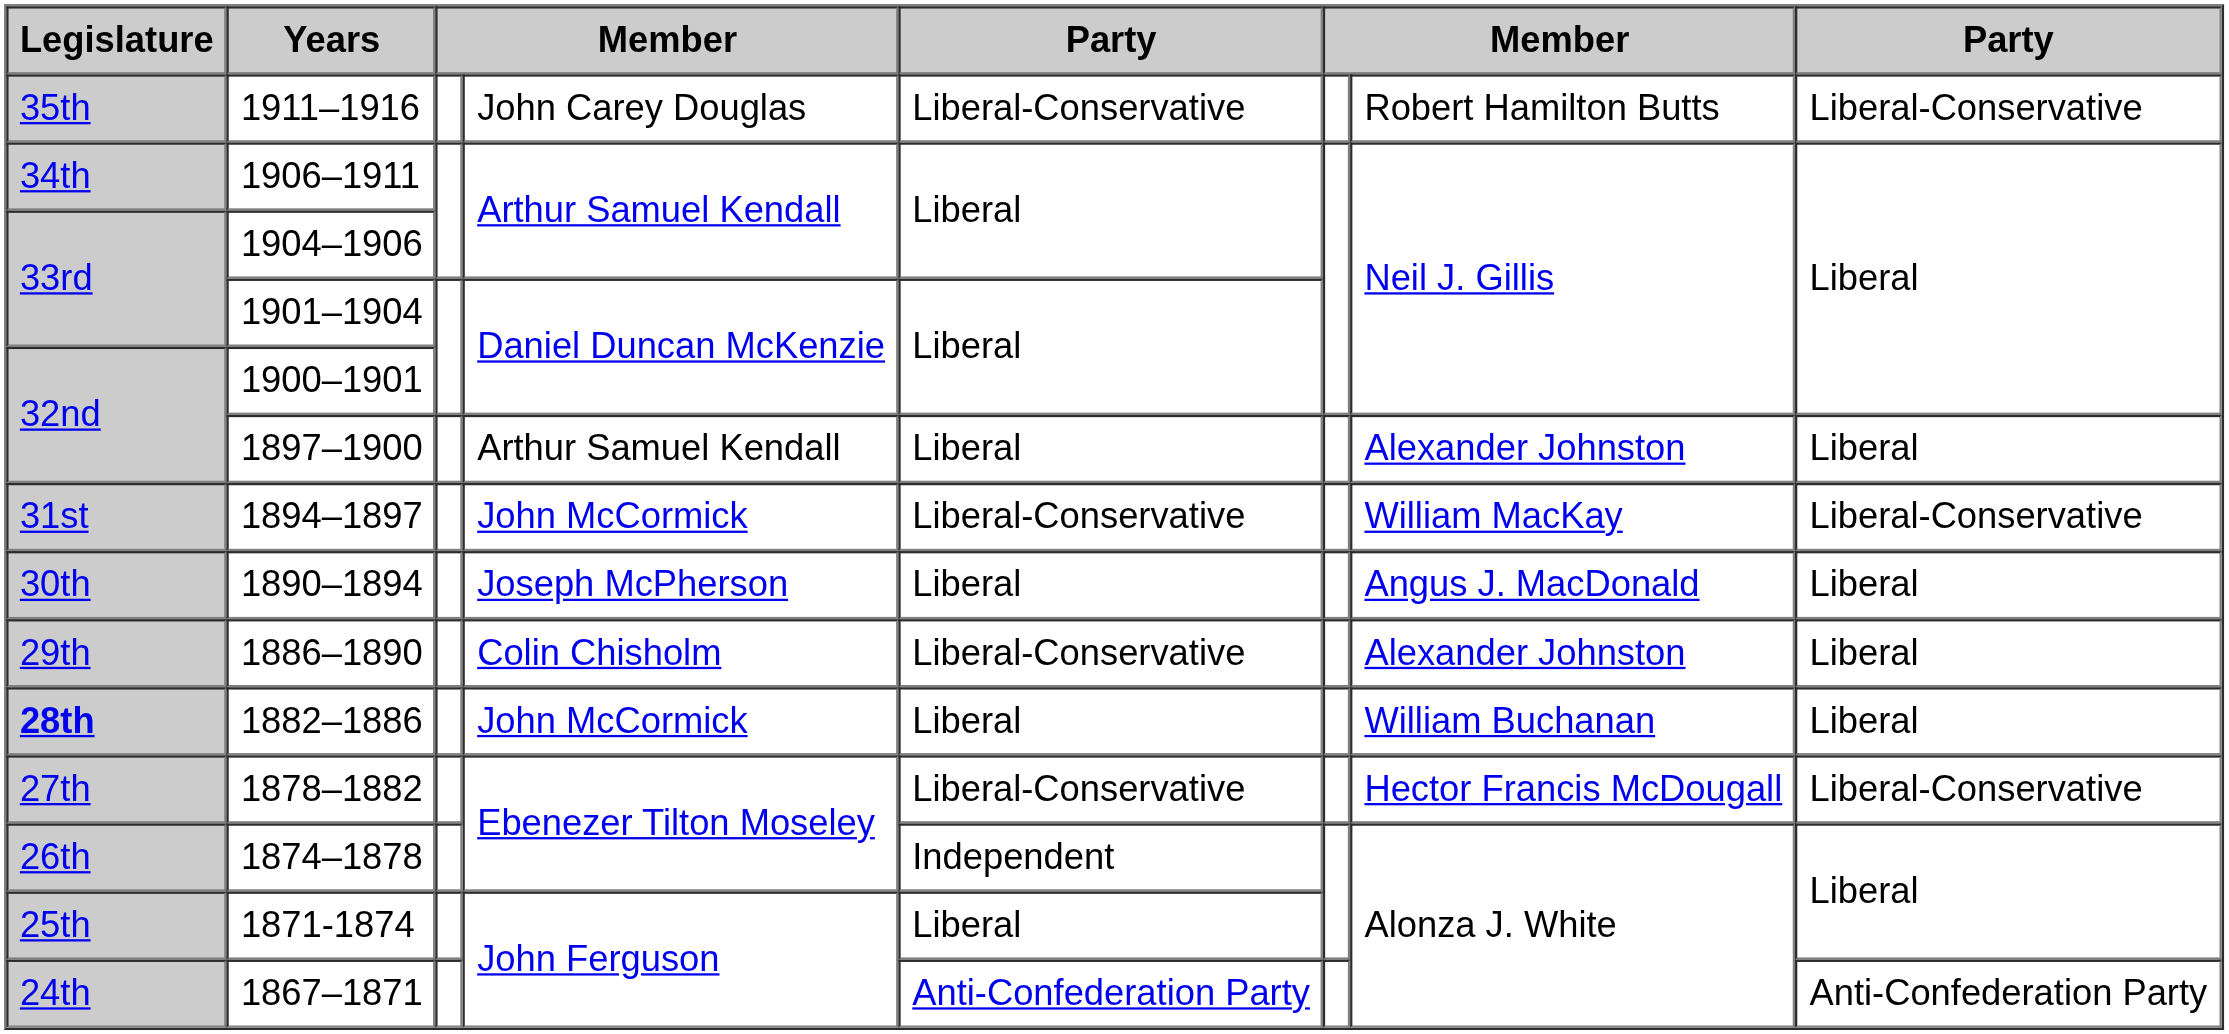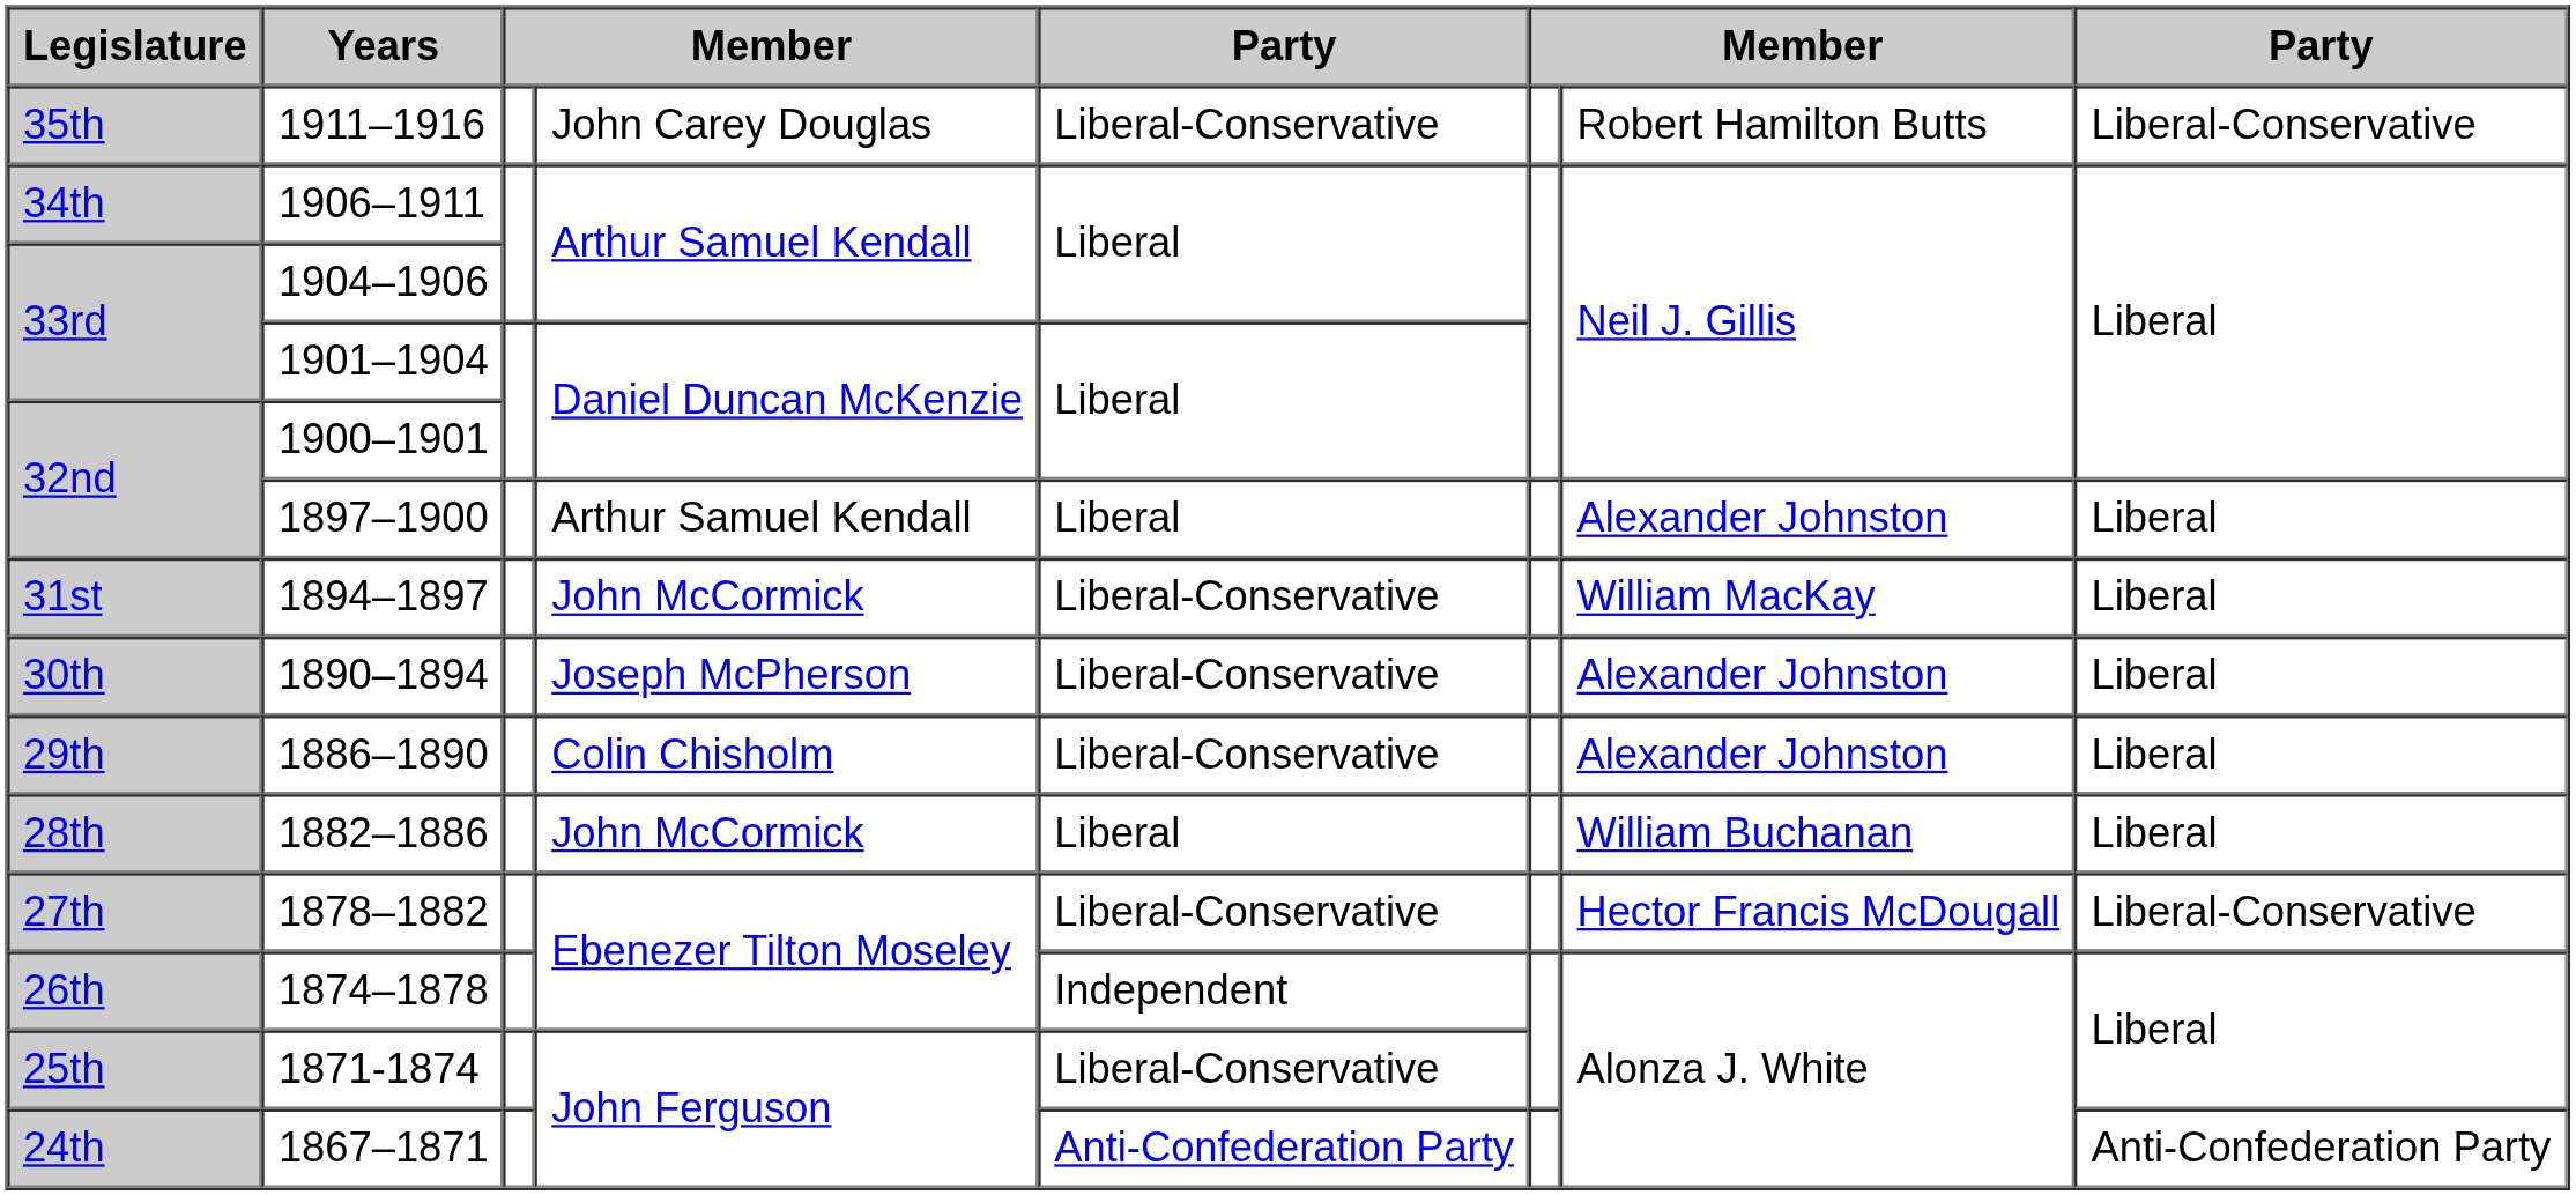 <table border=1 cellpadding=5 cellspacing=0>
 <tr bgcolor="CCCCCC">
 <th>Legislature</th>
 <th>Years</th>
 <th colspan="2">Member</th>
 <th>Party</th>
 <th colspan="2">Member</th>
 <th>Party</th>
 </tr>
 <tr>
 <td rowspan="1" bgcolor="CCCCCC"><a href='#'>35th</a></td>
 <td>1911–1916</td>
 <td rowspan="1" ></td>
 <td>John Carey Douglas</td>
 <td>Liberal-Conservative</td>
 <td rowspan="1" ></td>
 <td>Robert Hamilton Butts</td>
 <td>Liberal-Conservative</td>
 </tr>
 <tr>
 <td rowspan="1" bgcolor="CCCCCC"><a href='#'>34th</a></td>
 <td>1906–1911</td>
 <td rowspan="2" ></td>
 <td rowspan="2"><a href='#'>Arthur Samuel Kendall</a></td>
 <td rowspan="2">Liberal</td>
 <td rowspan="4" ></td>
 <td rowspan="4"><a href='#'>Neil J. Gillis</a></td>
 <td rowspan="4">Liberal</td>
 </tr>
 <tr>
 <td rowspan="2" bgcolor="CCCCCC"><a href='#'>33rd</a></td>
 <td>1904–1906</td>
 </tr>
 <tr>
 <td>1901–1904</td>
 <td rowspan="2" ></td>
 <td rowspan="2"><a href='#'>Daniel Duncan McKenzie</a></td>
 <td rowspan="2">Liberal</td>
 </tr>
 <tr>
 <td rowspan="2" bgcolor="CCCCCC"><a href='#'>32nd</a></td>
 <td>1900–1901</td>
 </tr>
 <tr>
 <td>1897–1900</td>
 <td rowspan="1" ></td>
 <td>Arthur Samuel Kendall</td>
 <td>Liberal</td>
 <td rowspan="1" ></td>
 <td><a href='#'>Alexander Johnston</a></td>
 <td>Liberal</td>
 </tr>
 <tr>
 <td rowspan="1" bgcolor="CCCCCC"><a href='#'>31st</a></td>
 <td>1894–1897</td>
 <td rowspan="1" ></td>
 <td><a href='#'>John McCormick</a></td>
 <td>Liberal-Conservative</td>
 <td rowspan="1" ></td>
 <td><a href='#'>William MacKay</a></td>
-<td>Liberal-Conservative</td>
+<td>Liberal</td>
 </tr>
 <tr>
 <td rowspan="1" bgcolor="CCCCCC"><a href='#'>30th</a></td>
 <td>1890–1894</td>
 <td rowspan="1" ></td>
 <td><a href='#'>Joseph McPherson</a></td>
-<td>Liberal</td>
+<td>Liberal-Conservative</td>
 <td rowspan="1" ></td>
-<td><a href='#'>Angus J. MacDonald</a></td>
+<td><a href='#'>Alexander Johnston</a></td>
 <td>Liberal</td>
 </tr>
 <tr>
 <td rowspan="1" bgcolor="CCCCCC"><a href='#'>29th</a></td>
 <td>1886–1890</td>
 <td rowspan="1" ></td>
 <td><a href='#'>Colin Chisholm</a></td>
 <td>Liberal-Conservative</td>
 <td rowspan="1" ></td>
 <td><a href='#'>Alexander Johnston</a></td>
 <td>Liberal</td>
 </tr>
 <tr>
-<td rowspan="1" bgcolor="CCCCCC"><strong><a href='#'>28th</a></strong></td>
+<td rowspan="1" bgcolor="CCCCCC"><a href='#'>28th</a></td>
 <td>1882–1886</td>
 <td rowspan="1" ></td>
 <td><a href='#'>John McCormick</a></td>
 <td>Liberal</td>
 <td rowspan="1" ></td>
 <td><a href='#'>William Buchanan</a></td>
 <td>Liberal</td>
 </tr>
 <tr>
 <td rowspan="1" bgcolor="CCCCCC"><a href='#'>27th</a></td>
 <td>1878–1882</td>
 <td rowspan="1" ></td>
 <td rowspan="2"><a href='#'>Ebenezer Tilton Moseley</a></td>
 <td>Liberal-Conservative</td>
 <td rowspan="1" ></td>
 <td><a href='#'>Hector Francis McDougall</a></td>
 <td>Liberal-Conservative</td>
 </tr>
 <tr>
 <td rowspan="1" bgcolor="CCCCCC"><a href='#'>26th</a></td>
 <td>1874–1878</td>
 <td rowspan="1" ></td>
 <td>Independent</td>
 <td rowspan="2" ></td>
 <td rowspan="3">Alonza J. White</td>
 <td rowspan="2">Liberal</td>
 </tr>
 <tr>
 <td rowspan="1" bgcolor="CCCCCC"><a href='#'>25th</a></td>
 <td>1871-1874</td>
 <td rowspan="1" ></td>
 <td rowspan="2"><a href='#'>John Ferguson</a></td>
-<td>Liberal</td>
+<td>Liberal-Conservative</td>
 </tr>
 <tr>
 <td rowspan="1" bgcolor="CCCCCC"><a href='#'>24th</a></td>
 <td>1867–1871</td>
 <td rowspan="1" ></td>
 <td><a href='#'>Anti-Confederation Party</a></td>
 <td rowspan="1" ></td>
 <td>Anti-Confederation Party</td>
 </tr>
 </table>
